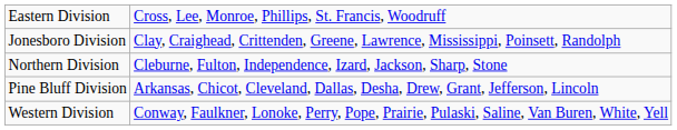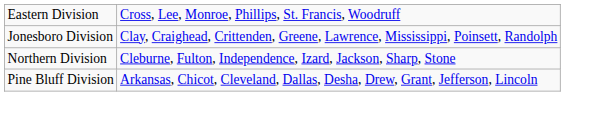 <table class="wikitable">
 <tr>
 <td>Eastern Division</td>
 <td><a href='#'>Cross</a>, <a href='#'>Lee</a>, <a href='#'>Monroe</a>, <a href='#'>Phillips</a>, <a href='#'>St. Francis</a>, <a href='#'>Woodruff</a></td>
 </tr>
 <tr>
 <td>Jonesboro Division</td>
 <td><a href='#'>Clay</a>, <a href='#'>Craighead</a>, <a href='#'>Crittenden</a>, <a href='#'>Greene</a>, <a href='#'>Lawrence</a>, <a href='#'>Mississippi</a>, <a href='#'>Poinsett</a>, <a href='#'>Randolph</a></td>
 </tr>
 <tr>
 <td>Northern Division</td>
 <td><a href='#'>Cleburne</a>, <a href='#'>Fulton</a>, <a href='#'>Independence</a>, <a href='#'>Izard</a>, <a href='#'>Jackson</a>, <a href='#'>Sharp</a>, <a href='#'>Stone</a></td>
 </tr>
 <tr>
 <td>Pine Bluff Division</td>
 <td><a href='#'>Arkansas</a>, <a href='#'>Chicot</a>, <a href='#'>Cleveland</a>, <a href='#'>Dallas</a>, <a href='#'>Desha</a>, <a href='#'>Drew</a>, <a href='#'>Grant</a>, <a href='#'>Jefferson</a>, <a href='#'>Lincoln</a></td>
 </tr>
-<tr>
-<td>Western Division</td>
-<td><a href='#'>Conway</a>, <a href='#'>Faulkner</a>, <a href='#'>Lonoke</a>, <a href='#'>Perry</a>, <a href='#'>Pope</a>, <a href='#'>Prairie</a>, <a href='#'>Pulaski</a>, <a href='#'>Saline</a>, <a href='#'>Van Buren</a>, <a href='#'>White</a>, <a href='#'>Yell</a></td>
-</tr>
 </table>
